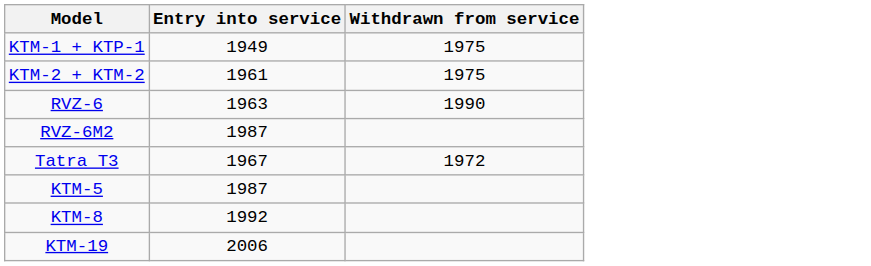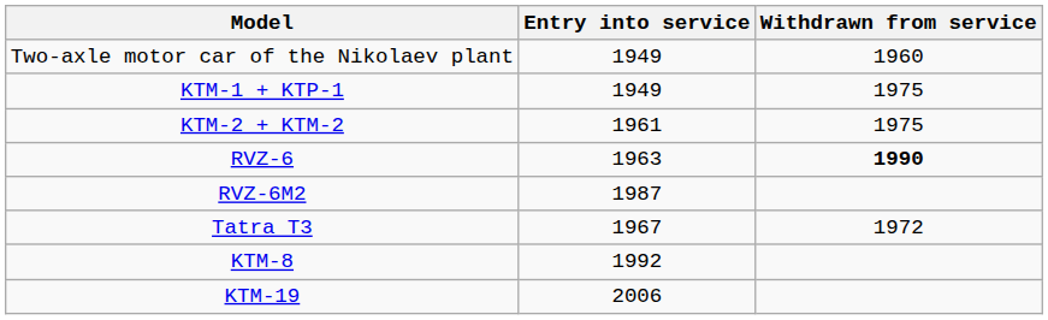 <table class = "wikitable">
 <tr>
 <th>Model</th>
 <th>Entry into service</th>
 <th>Withdrawn from service</th>
+</tr>
+<tr>
+<td align="center">Two-axle motor car of the Nikolaev plant</td>
+<td align="center">1949</td>
+<td align="center">1960</td>
 </tr>
 <tr>
 <td align="center"><a href='#'>KTM-1 + KTP-1</a></td>
 <td align="center">1949</td>
 <td align="center">1975</td>
 </tr>
 <tr>
 <td align="center"><a href='#'> KTM-2 + KTM-2</a></td>
 <td align="center">1961</td>
 <td align="center">1975</td>
 </tr>
 <tr>
 <td align="center"><a href='#'>RVZ-6</a></td>
 <td align="center">1963</td>
-<td align="center">1990</td>
+<td align="center"><strong>1990</strong></td>
 </tr>
 <tr>
 <td align="center"><a href='#'> RVZ-6M2</a></td>
 <td align="center">1987</td>
 <td align="center"></td>
 </tr>
 <tr>
 <td align="center"><a href='#'>Tatra T3</a></td>
 <td align="center">1967</td>
 <td align="center">1972</td>
 </tr>
 <tr>
-<td align="center"><a href='#'>KTM-5</a></td>
-<td align="center">1987</td>
-<td align="center"></td>
-</tr>
-<tr>
 <td align="center"><a href='#'>KTM-8</a></td>
 <td align="center">1992</td>
 <td align="center"></td>
 </tr>
 <tr>
 <td align="center"><a href='#'>KTM-19</a></td>
 <td align="center">2006</td>
 <td align="center"></td>
 </tr>
 </table>
